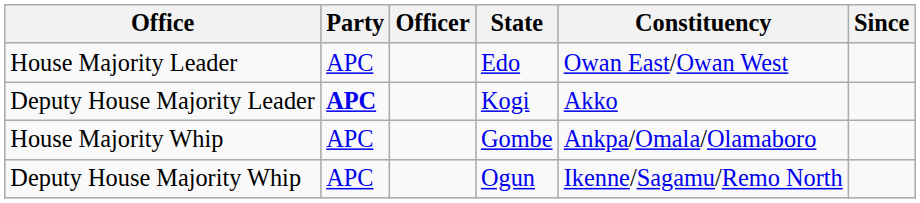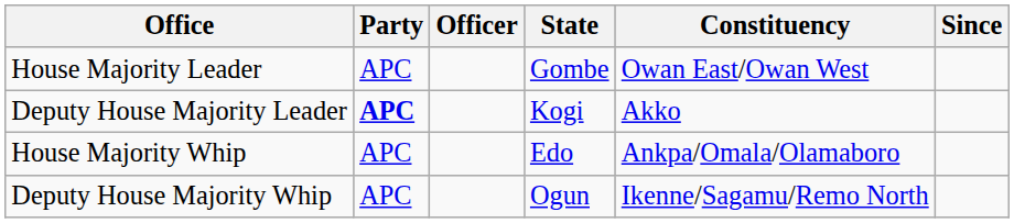 <table class="sortable wikitable">
 <tr>
 <th>Office</th>
 <th>Party</th>
 <th>Officer</th>
 <th>State</th>
 <th>Constituency</th>
 <th>Since</th>
 </tr>
 <tr>
 <td>House Majority Leader</td>
 <td><a href='#'>APC</a></td>
 <td></td>
-<td><a href='#'>Edo</a></td>
+<td><a href='#'>Gombe</a></td>
 <td><a href='#'>Owan East</a>/<a href='#'>Owan West</a></td>
 <td></td>
 </tr>
 <tr>
 <td>Deputy House Majority Leader</td>
 <td><strong><a href='#'>APC</a></strong></td>
 <td></td>
 <td><a href='#'>Kogi</a></td>
 <td><a href='#'>Akko</a></td>
 <td></td>
 </tr>
 <tr>
 <td>House Majority Whip</td>
 <td><a href='#'>APC</a></td>
 <td></td>
-<td><a href='#'>Gombe</a></td>
+<td><a href='#'>Edo</a></td>
 <td><a href='#'>Ankpa</a>/<a href='#'>Omala</a>/<a href='#'>Olamaboro</a></td>
 <td></td>
 </tr>
 <tr>
 <td>Deputy House Majority Whip</td>
 <td><a href='#'>APC</a></td>
 <td></td>
 <td><a href='#'>Ogun</a></td>
 <td><a href='#'>Ikenne</a>/<a href='#'>Sagamu</a>/<a href='#'>Remo North</a></td>
 <td></td>
 </tr>
 </table>
